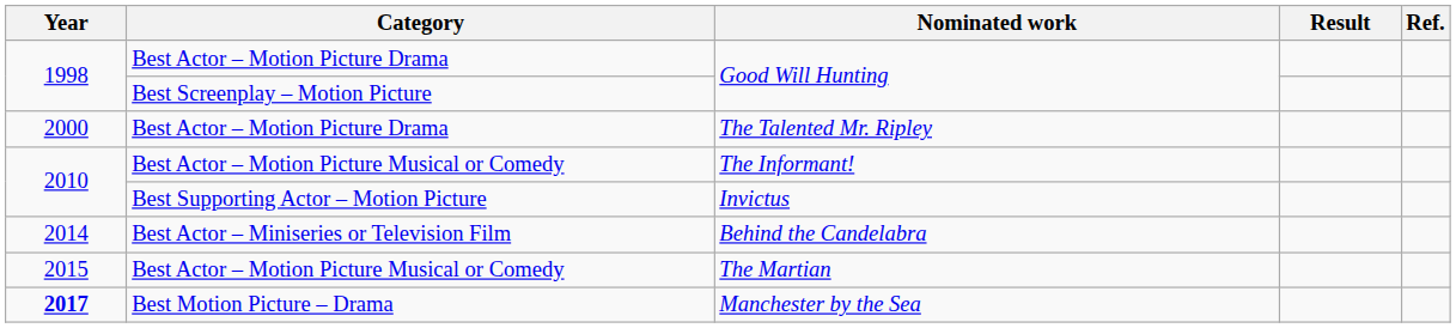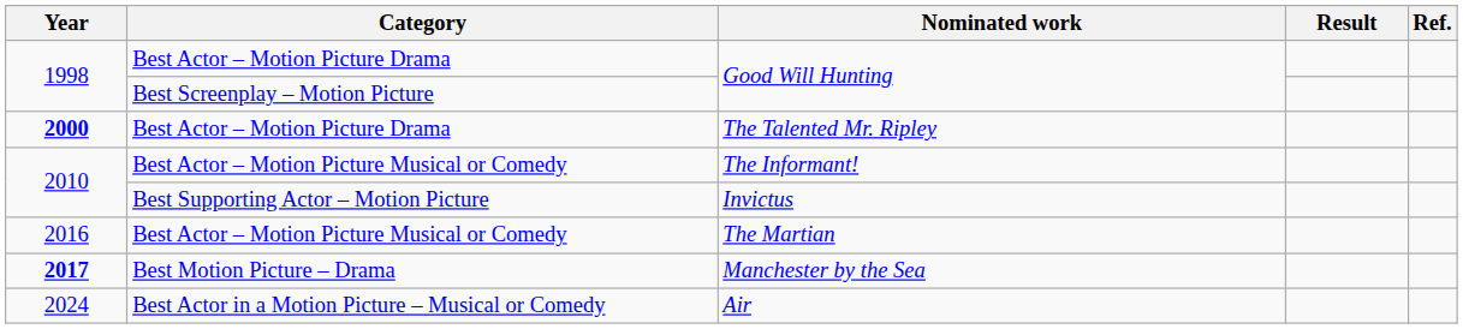 <table class=wikitable>
 <tr>
 <th scope="col" style="width:5em;">Year</th>
 <th scope="col" style="width:26em;">Category</th>
 <th scope="col" style="width:25em;">Nominated work</th>
 <th scope="col" style="width:5em;">Result</th>
 <th>Ref.</th>
 </tr>
 <tr>
 <td style="text-align:center;", rowspan="2"><a href='#'>1998</a></td>
 <td><a href='#'>Best Actor – Motion Picture Drama</a></td>
 <td rowspan="2"><em><a href='#'>Good Will Hunting</a></em></td>
 <td></td>
 <td style="text-align:center;"></td>
 </tr>
 <tr>
 <td><a href='#'>Best Screenplay – Motion Picture</a></td>
 <td></td>
 <td style="text-align:center;"></td>
 </tr>
 <tr>
-<td style="text-align:center;"><a href='#'>2000</a></td>
+<td style="text-align:center;"><strong><a href='#'>2000</a></strong></td>
 <td><a href='#'>Best Actor – Motion Picture Drama</a></td>
 <td><em><a href='#'>The Talented Mr. Ripley</a></em></td>
 <td></td>
 <td style="text-align:center;"></td>
 </tr>
 <tr>
 <td style="text-align:center;", rowspan="2"><a href='#'>2010</a></td>
 <td><a href='#'>Best Actor – Motion Picture Musical or Comedy</a></td>
 <td><em><a href='#'>The Informant!</a></em></td>
 <td></td>
 <td style="text-align:center;"></td>
 </tr>
 <tr>
 <td><a href='#'>Best Supporting Actor – Motion Picture</a></td>
 <td><em><a href='#'>Invictus</a></em></td>
 <td></td>
 <td style="text-align:center;"></td>
 </tr>
 <tr>
-<td style="text-align:center;"><a href='#'>2014</a></td>
-<td><a href='#'>Best Actor – Miniseries or Television Film</a></td>
-<td><em><a href='#'>Behind the Candelabra</a></em></td>
-<td></td>
-<td style="text-align:center;"></td>
-</tr>
-<tr>
-<td style="text-align:center;"><a href='#'>2015</a></td>
+<td style="text-align:center;"><a href='#'>2016</a></td>
 <td><a href='#'>Best Actor – Motion Picture Musical or Comedy</a></td>
 <td><em><a href='#'>The Martian</a></em></td>
 <td></td>
 <td style="text-align:center;"></td>
 </tr>
 <tr>
 <td style="text-align:center;"><strong><a href='#'>2017</a></strong></td>
 <td><a href='#'>Best Motion Picture – Drama</a></td>
 <td><em><a href='#'>Manchester by the Sea</a></em></td>
 <td></td>
 <td style="text-align:center;"></td>
 </tr>
+<tr>
+<td style="text-align:center;"><a href='#'>2024</a></td>
+<td><a href='#'>Best Actor in a Motion Picture – Musical or Comedy</a></td>
+<td><em><a href='#'>Air</a></em></td>
+<td></td>
+<td style="text-align:center;"></td>
+</tr>
 </table>
